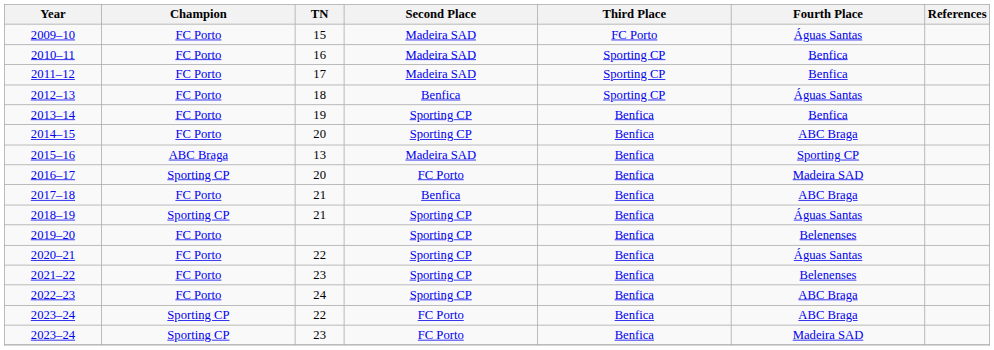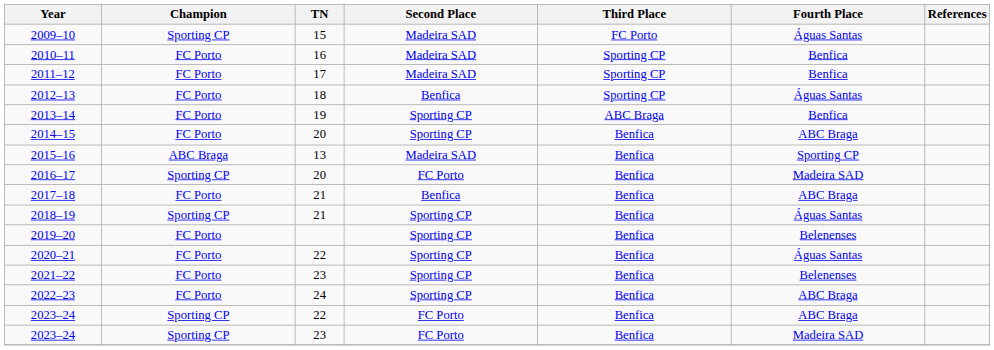 <table class="wikitable" style="text-align:center;">
 <tr>
 <th width="10%">Year</th>
 <th width="20%">Champion</th>
 <th width="5%">TN</th>
 <th width="20%">Second Place</th>
 <th width="20%">Third Place</th>
 <th width="20%">Fourth Place</th>
 <th width="10%">References</th>
 </tr>
 <tr>
 <td><a href='#'>2009–10</a></td>
-<td><a href='#'>FC Porto</a></td>
+<td><a href='#'>Sporting CP</a></td>
 <td>15</td>
 <td><a href='#'>Madeira SAD</a></td>
 <td><a href='#'>FC Porto</a></td>
 <td><a href='#'>Águas Santas</a></td>
 <td></td>
 </tr>
 <tr>
 <td><a href='#'>2010–11</a></td>
 <td><a href='#'>FC Porto</a></td>
 <td>16</td>
 <td><a href='#'>Madeira SAD</a></td>
 <td><a href='#'>Sporting CP</a></td>
 <td><a href='#'>Benfica</a></td>
 <td></td>
 </tr>
 <tr>
 <td><a href='#'>2011–12</a></td>
 <td><a href='#'>FC Porto</a></td>
 <td>17</td>
 <td><a href='#'>Madeira SAD</a></td>
 <td><a href='#'>Sporting CP</a></td>
 <td><a href='#'>Benfica</a></td>
 <td></td>
 </tr>
 <tr>
 <td><a href='#'>2012–13</a></td>
 <td><a href='#'>FC Porto</a></td>
 <td>18</td>
 <td><a href='#'>Benfica</a></td>
 <td><a href='#'>Sporting CP</a></td>
 <td><a href='#'>Águas Santas</a></td>
 <td></td>
 </tr>
 <tr>
 <td><a href='#'>2013–14</a></td>
 <td><a href='#'>FC Porto</a></td>
 <td>19</td>
 <td><a href='#'>Sporting CP</a></td>
-<td><a href='#'>Benfica</a></td>
+<td><a href='#'>ABC Braga</a></td>
 <td><a href='#'>Benfica</a></td>
 <td></td>
 </tr>
 <tr>
 <td><a href='#'>2014–15</a></td>
 <td><a href='#'>FC Porto</a></td>
 <td>20</td>
 <td><a href='#'>Sporting CP</a></td>
 <td><a href='#'>Benfica</a></td>
 <td><a href='#'>ABC Braga</a></td>
 <td></td>
 </tr>
 <tr>
 <td><a href='#'>2015–16</a></td>
 <td><a href='#'>ABC Braga</a></td>
 <td>13</td>
 <td><a href='#'>Madeira SAD</a></td>
 <td><a href='#'>Benfica</a></td>
 <td><a href='#'>Sporting CP</a></td>
 <td></td>
 </tr>
 <tr>
 <td><a href='#'>2016–17</a></td>
 <td><a href='#'>Sporting CP</a></td>
 <td>20</td>
 <td><a href='#'>FC Porto</a></td>
 <td><a href='#'>Benfica</a></td>
 <td><a href='#'>Madeira SAD</a></td>
 <td></td>
 </tr>
 <tr>
 <td><a href='#'>2017–18</a></td>
 <td><a href='#'>FC Porto</a></td>
 <td>21</td>
 <td><a href='#'>Benfica</a></td>
 <td><a href='#'>Benfica</a></td>
 <td><a href='#'>ABC Braga</a></td>
 <td></td>
 </tr>
 <tr>
 <td><a href='#'>2018–19</a></td>
 <td><a href='#'>Sporting CP</a></td>
 <td>21</td>
 <td><a href='#'>Sporting CP</a></td>
 <td><a href='#'>Benfica</a></td>
 <td><a href='#'>Águas Santas</a></td>
 <td></td>
 </tr>
 <tr>
 <td><a href='#'>2019–20</a></td>
 <td><a href='#'>FC Porto</a></td>
 <td></td>
 <td><a href='#'>Sporting CP</a></td>
 <td><a href='#'>Benfica</a></td>
 <td><a href='#'>Belenenses</a></td>
 <td></td>
 </tr>
 <tr>
 <td><a href='#'>2020–21</a></td>
 <td><a href='#'>FC Porto</a></td>
 <td>22</td>
 <td><a href='#'>Sporting CP</a></td>
 <td><a href='#'>Benfica</a></td>
 <td><a href='#'>Águas Santas</a></td>
 <td></td>
 </tr>
 <tr>
 <td><a href='#'>2021–22</a></td>
 <td><a href='#'>FC Porto</a></td>
 <td>23</td>
 <td><a href='#'>Sporting CP</a></td>
 <td><a href='#'>Benfica</a></td>
 <td><a href='#'>Belenenses</a></td>
 <td></td>
 </tr>
 <tr>
 <td><a href='#'>2022–23</a></td>
 <td><a href='#'>FC Porto</a></td>
 <td>24</td>
 <td><a href='#'>Sporting CP</a></td>
 <td><a href='#'>Benfica</a></td>
 <td><a href='#'>ABC Braga</a></td>
 <td></td>
 </tr>
 <tr>
 <td><a href='#'>2023–24</a></td>
 <td><a href='#'>Sporting CP</a></td>
 <td>22</td>
 <td><a href='#'>FC Porto</a></td>
 <td><a href='#'>Benfica</a></td>
 <td><a href='#'>ABC Braga</a></td>
 <td></td>
 </tr>
 <tr>
 <td><a href='#'>2023–24</a></td>
 <td><a href='#'>Sporting CP</a></td>
 <td>23</td>
 <td><a href='#'>FC Porto</a></td>
 <td><a href='#'>Benfica</a></td>
 <td><a href='#'>Madeira SAD</a></td>
 <td></td>
 </tr>
 <tr>
 </tr>
 </table>
